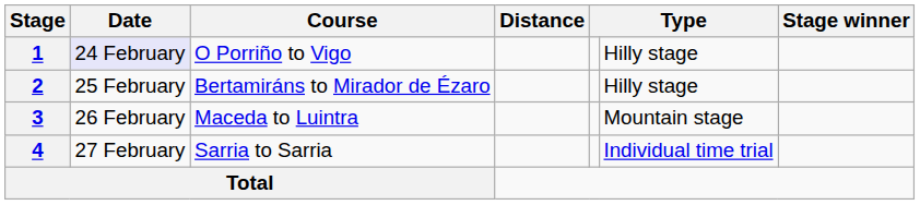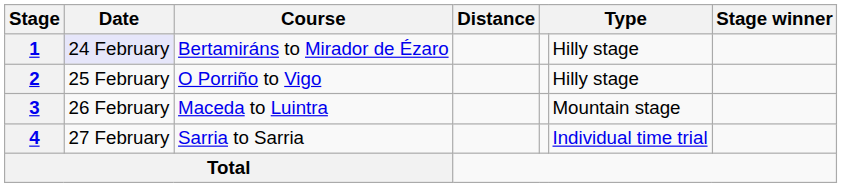 <table class="wikitable">
 <tr>
 <th scope="col">Stage</th>
 <th scope="col">Date</th>
 <th scope="col">Course</th>
 <th scope="col">Distance</th>
 <th scope="col" colspan="2">Type</th>
 <th scope="col">Stage winner</th>
 </tr>
 <tr>
 <th scope="row"><a href='#'>1</a></th>
 <td style="background: lavender; text-align:center;">24 February</td>
-<td><a href='#'>O Porriño</a> to <a href='#'>Vigo</a></td>
+<td><a href='#'>Bertamiráns</a> to <a href='#'>Mirador de Ézaro</a></td>
 <td style="text-align:center;"></td>
 <td></td>
 <td>Hilly stage</td>
 <td></td>
 </tr>
 <tr>
 <th scope="row"><a href='#'>2</a></th>
 <td style="text-align:center;">25 February</td>
-<td><a href='#'>Bertamiráns</a> to <a href='#'>Mirador de Ézaro</a></td>
+<td><a href='#'>O Porriño</a> to <a href='#'>Vigo</a></td>
 <td style="text-align:center;"></td>
 <td></td>
 <td>Hilly stage</td>
 <td></td>
 </tr>
 <tr>
 <th scope="row"><a href='#'>3</a></th>
 <td style="text-align:center;">26 February</td>
 <td><a href='#'>Maceda</a> to <a href='#'>Luintra</a></td>
 <td style="text-align:center;"></td>
 <td></td>
 <td>Mountain stage</td>
 <td></td>
 </tr>
 <tr>
 <th scope="row"><a href='#'>4</a></th>
 <td style="text-align:center;">27 February</td>
 <td><a href='#'>Sarria</a> to Sarria</td>
 <td style="text-align:center;"></td>
 <td></td>
 <td><a href='#'>Individual time trial</a></td>
 <td></td>
 </tr>
 <tr>
 <th colspan="3">Total</th>
 <td colspan="4" style="text-align:center;"></td>
 </tr>
 </table>
